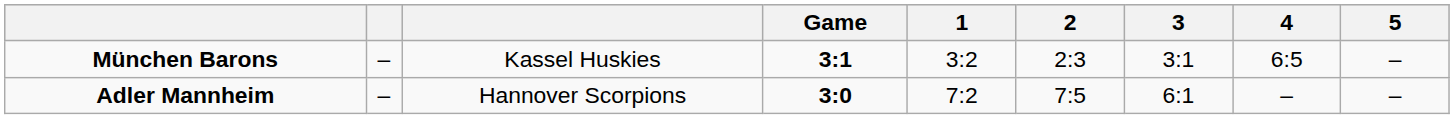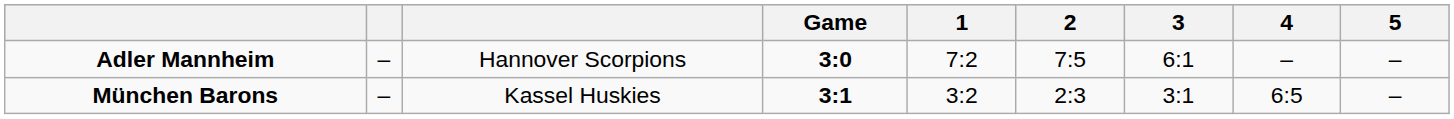 <table class="wikitable" width="80%">
 <tr style="background-color:#c0c0c0;">
 <th style="width:25%;"></th>
 <th style="width:2.5%;"></th>
 <th style="width:25%;"></th>
 <th style="width:10%;">Game</th>
 <th style="width:7.5%;">1</th>
 <th style="width:7.5%;">2</th>
 <th style="width:7.5%;">3</th>
 <th style="width:7.5%;">4</th>
 <th style="width:7.5%;">5</th>
 </tr>
 <tr align="center">
+<td><strong>Adler Mannheim</strong></td>
+<td>–</td>
+<td>Hannover Scorpions</td>
+<td><strong>3:0</strong></td>
+<td>7:2</td>
+<td>7:5</td>
+<td>6:1</td>
+<td>–</td>
+<td>–</td>
+</tr>
+<tr align="center">
 <td><strong>München Barons</strong></td>
 <td>–</td>
 <td>Kassel Huskies</td>
 <td><strong>3:1</strong></td>
 <td>3:2</td>
 <td>2:3</td>
 <td>3:1</td>
 <td>6:5</td>
 <td>–</td>
 </tr>
-<tr align="center">
-<td><strong>Adler Mannheim</strong></td>
-<td>–</td>
-<td>Hannover Scorpions</td>
-<td><strong>3:0</strong></td>
-<td>7:2</td>
-<td>7:5</td>
-<td>6:1</td>
-<td>–</td>
-<td>–</td>
-</tr>
 </table>
